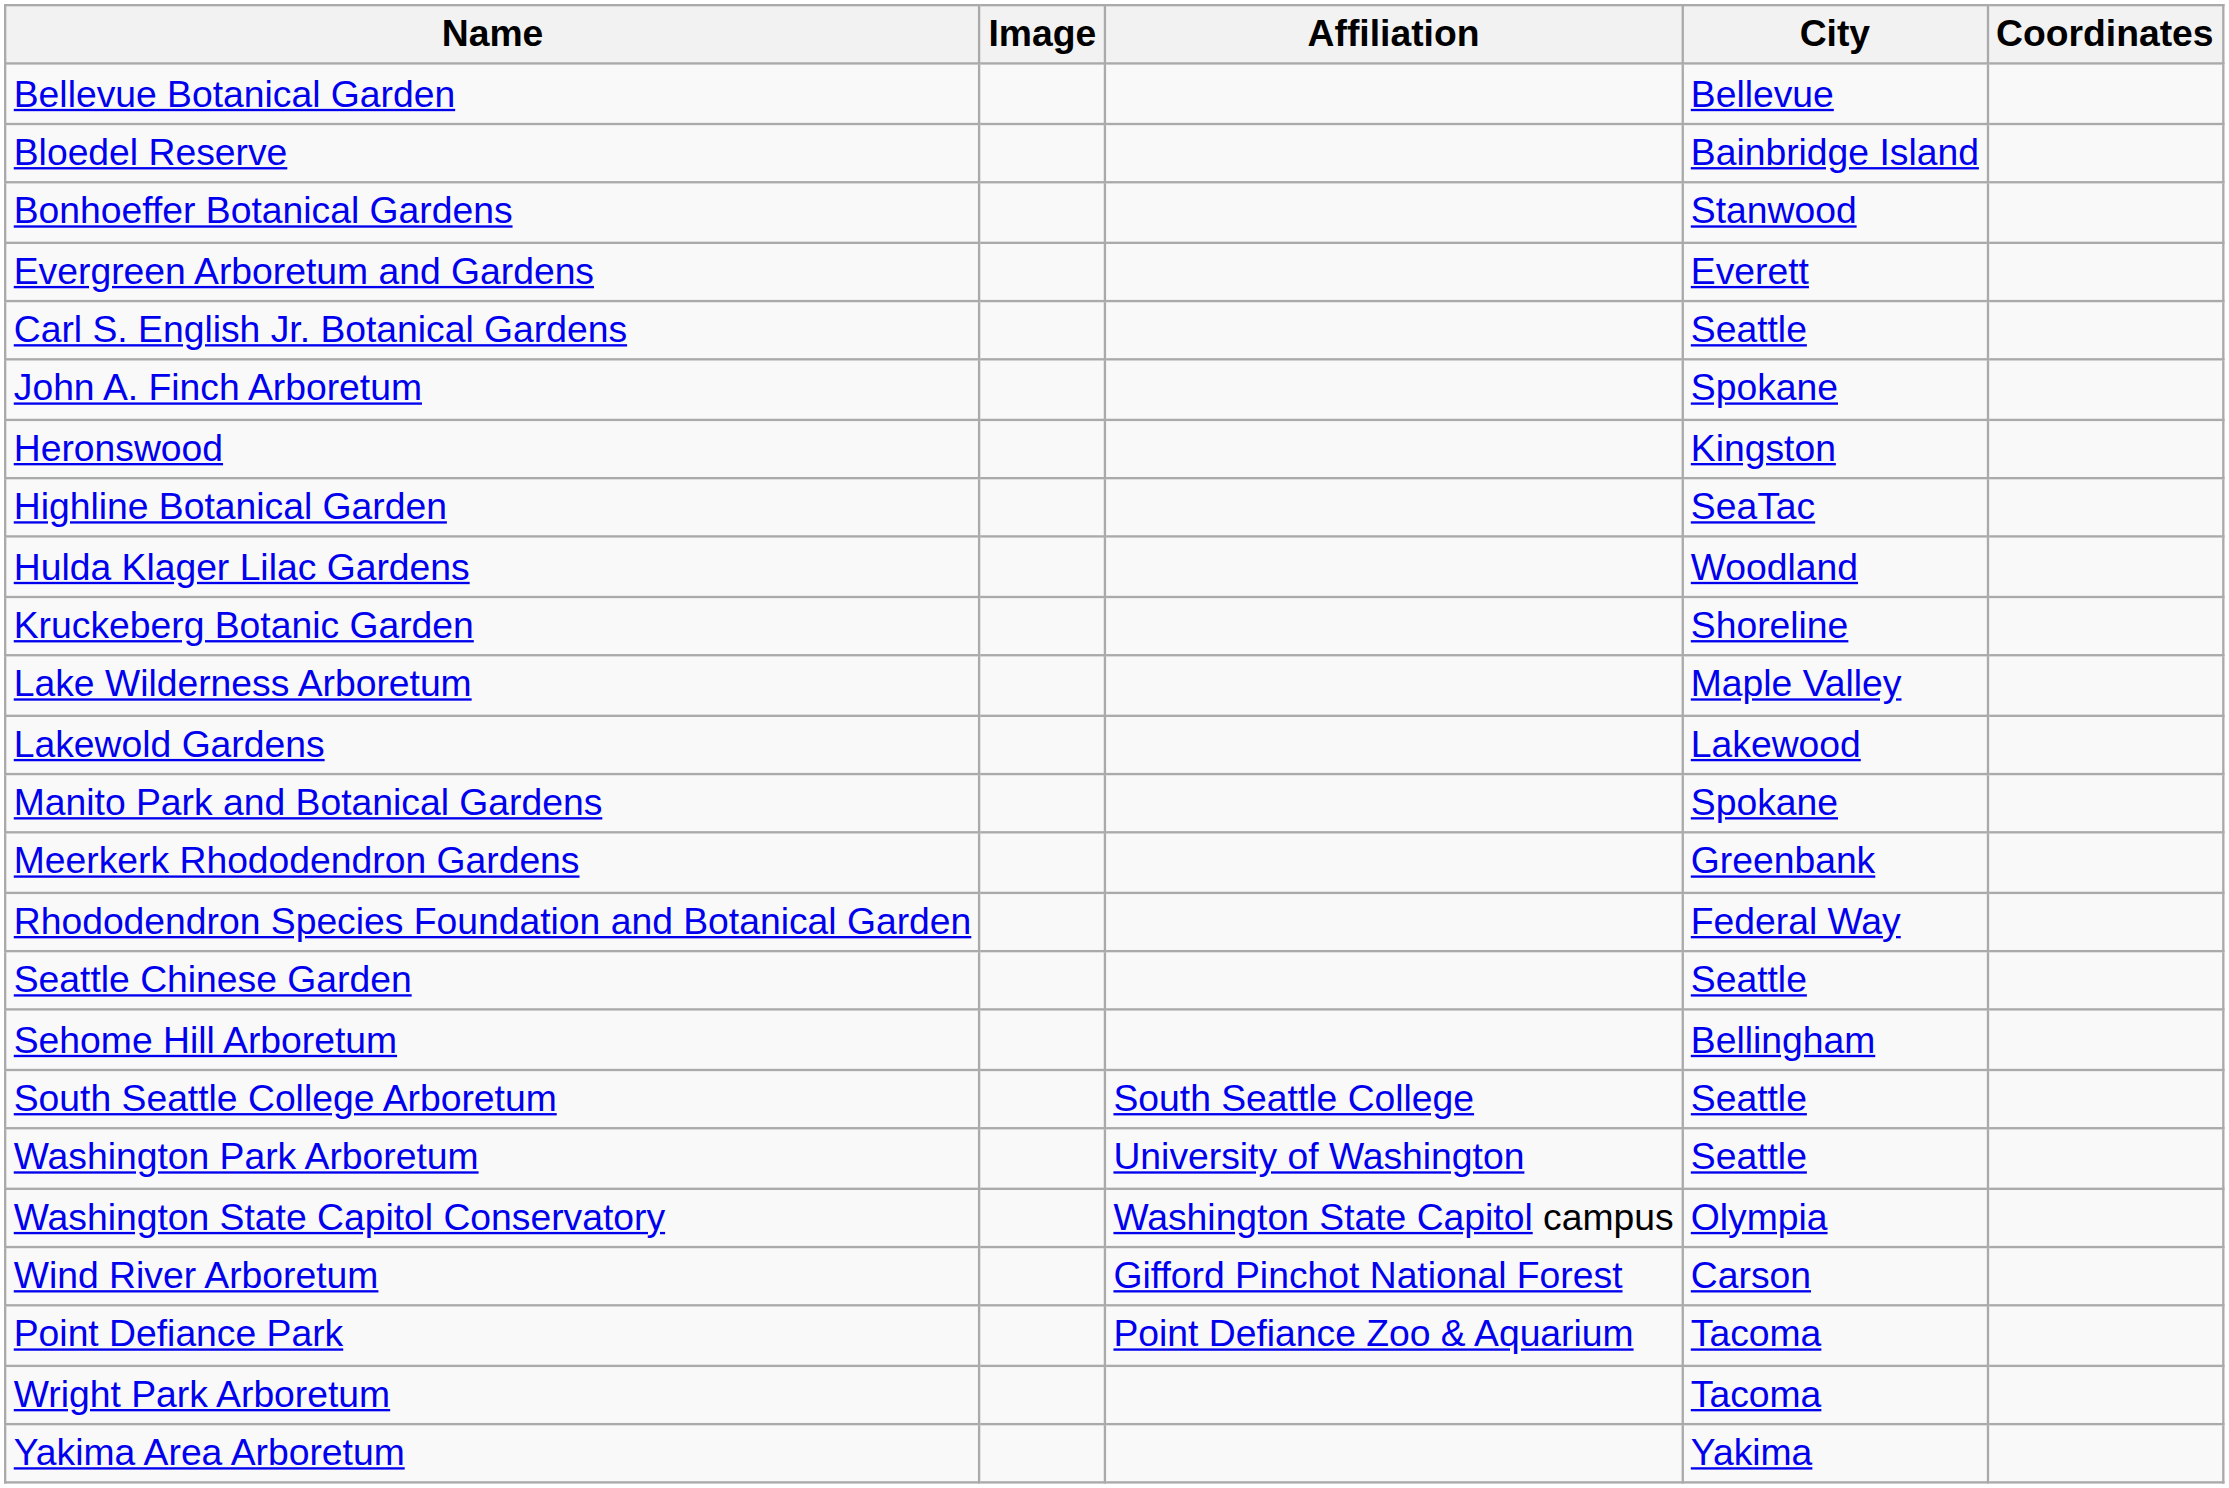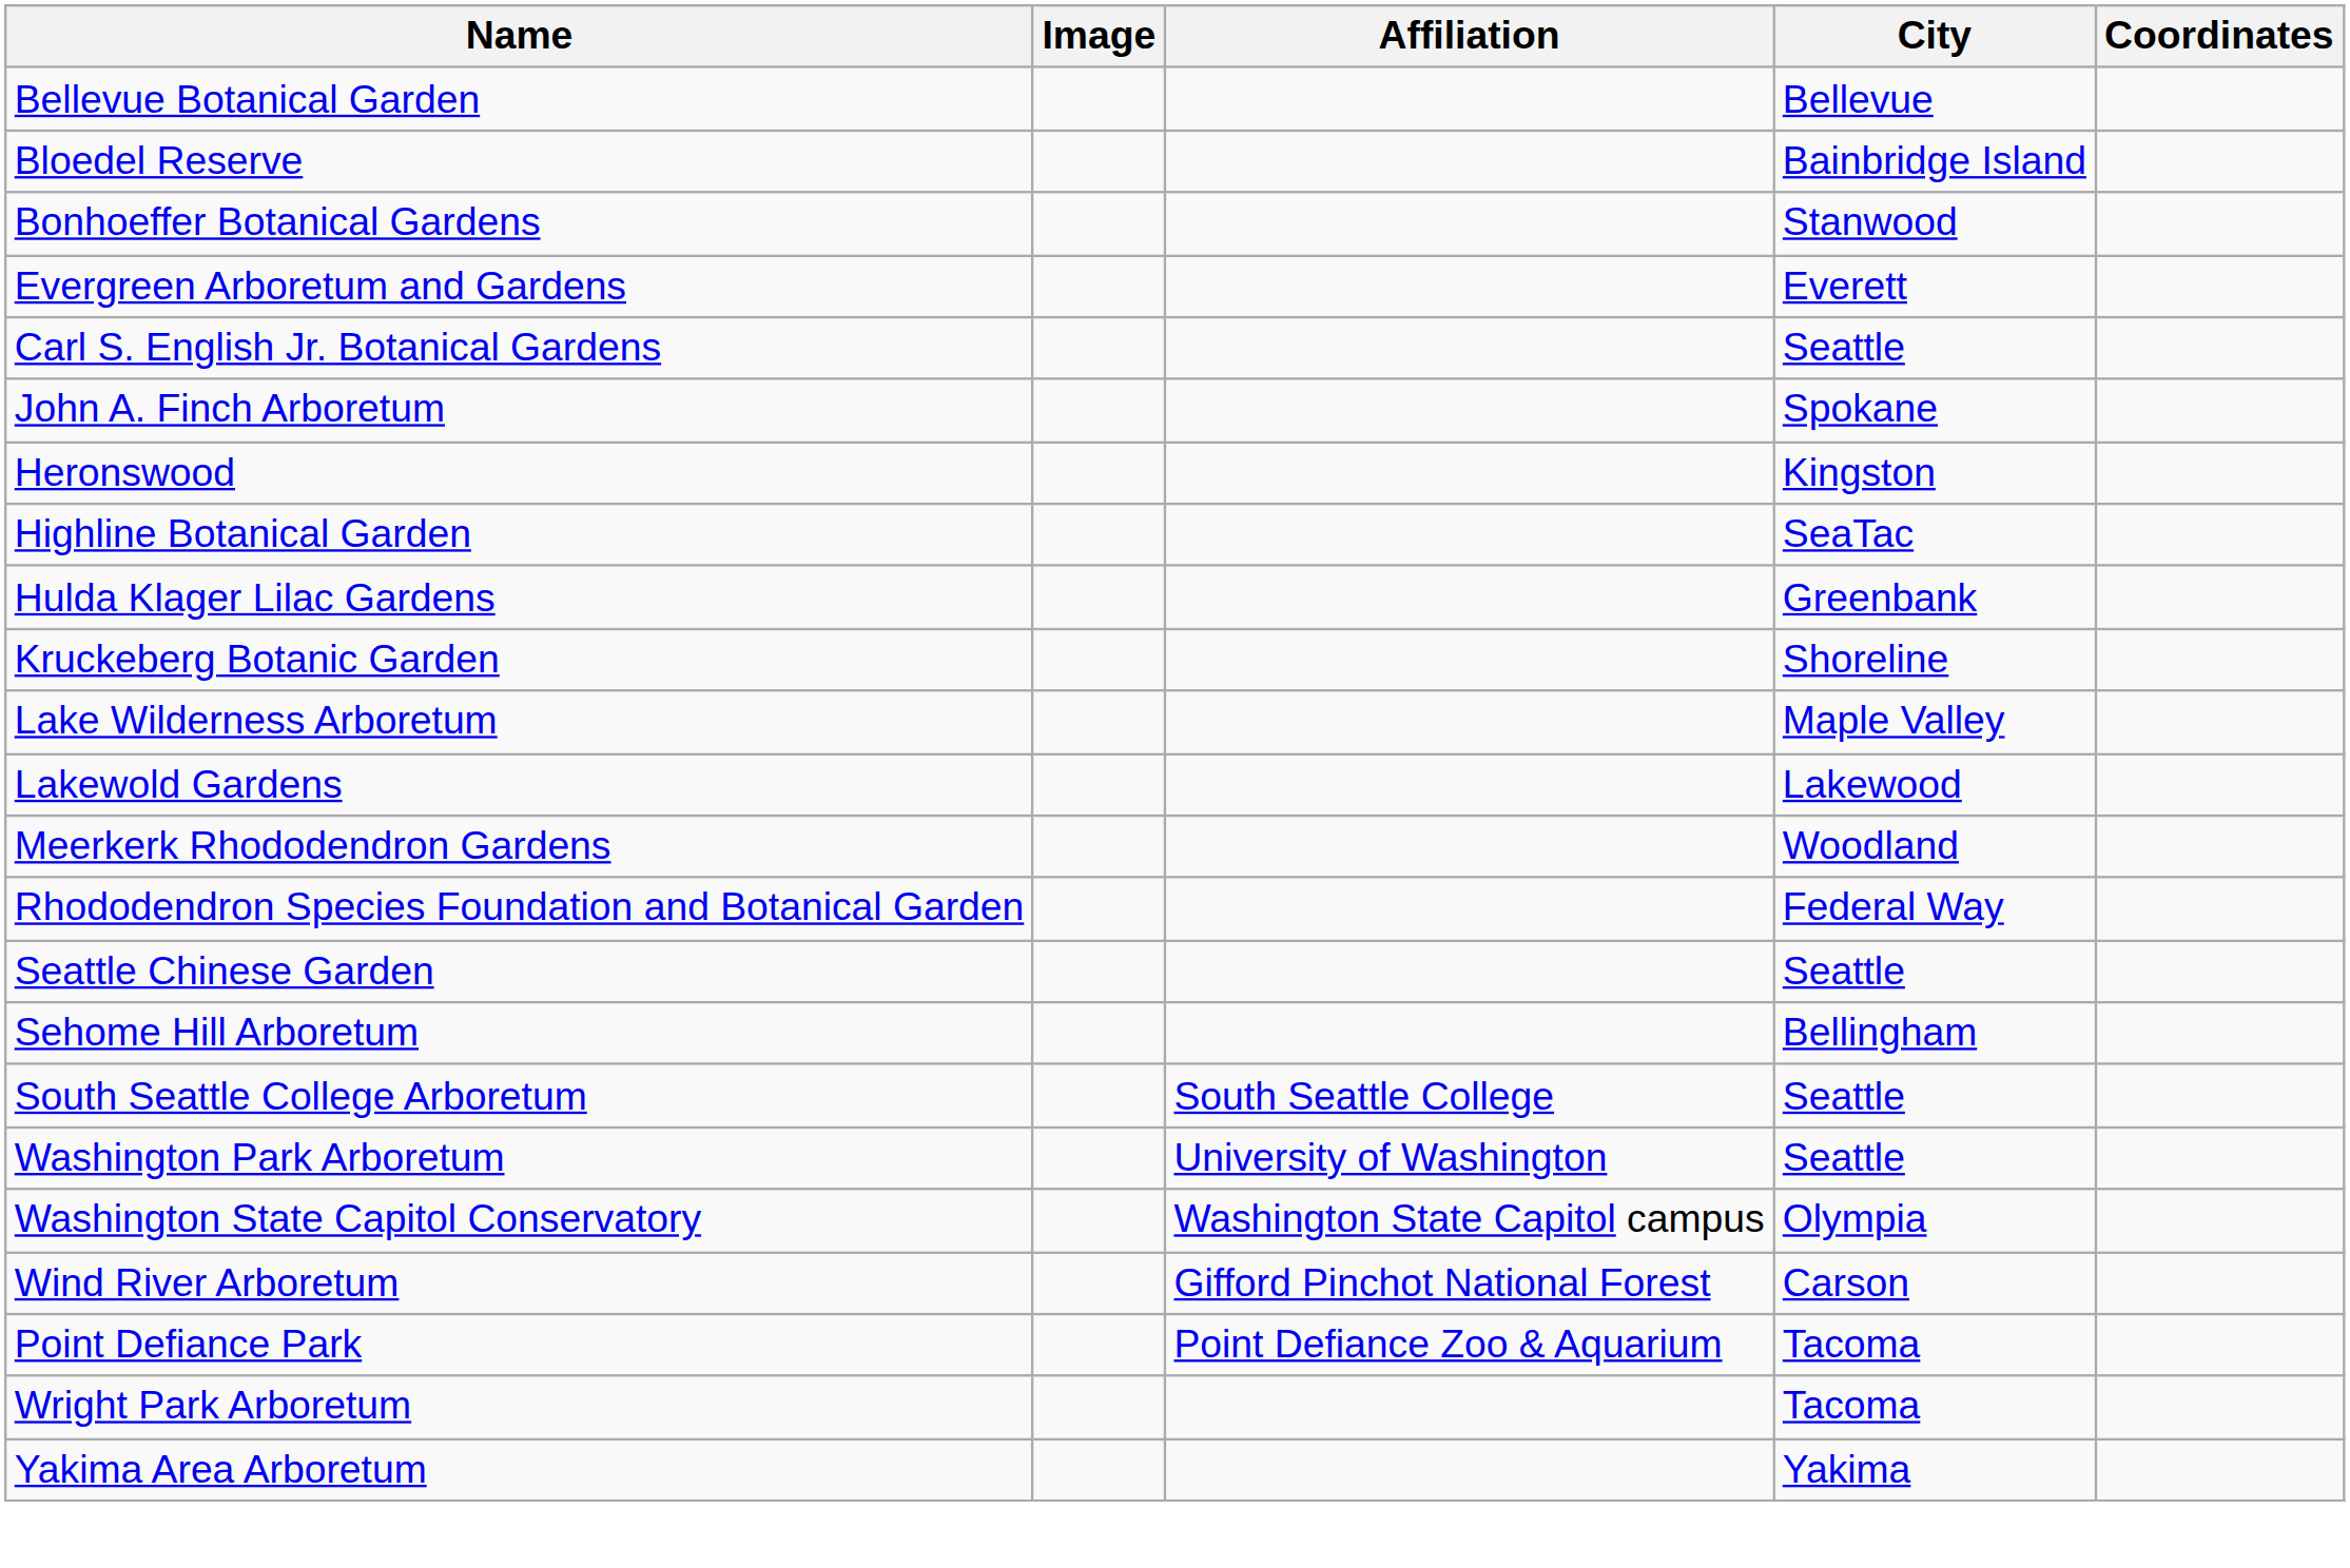 <table class="sortable wikitable">
 <tr>
 <th scope="col">Name</th>
 <th scope="col">Image</th>
 <th scope="col">Affiliation</th>
 <th scope="col">City</th>
 <th scope="col">Coordinates</th>
 </tr>
 <tr>
 <td><a href='#'>Bellevue Botanical Garden</a></td>
 <td></td>
 <td></td>
 <td><a href='#'>Bellevue</a></td>
 <td></td>
 </tr>
 <tr>
 <td><a href='#'>Bloedel Reserve</a></td>
 <td></td>
 <td></td>
 <td><a href='#'>Bainbridge Island</a></td>
 <td></td>
 </tr>
 <tr>
 <td><a href='#'>Bonhoeffer Botanical Gardens</a></td>
 <td></td>
 <td></td>
 <td><a href='#'>Stanwood</a></td>
 <td></td>
 </tr>
 <tr>
 <td><a href='#'>Evergreen Arboretum and Gardens</a></td>
 <td></td>
 <td></td>
 <td><a href='#'>Everett</a></td>
 <td></td>
 </tr>
 <tr>
 <td><a href='#'>Carl S. English Jr. Botanical Gardens</a></td>
 <td></td>
 <td></td>
 <td><a href='#'>Seattle</a></td>
 <td></td>
 </tr>
 <tr>
 <td><a href='#'>John A. Finch Arboretum</a></td>
 <td></td>
 <td></td>
 <td><a href='#'>Spokane</a></td>
 <td></td>
 </tr>
 <tr>
 <td><a href='#'>Heronswood</a></td>
 <td></td>
 <td></td>
 <td><a href='#'>Kingston</a></td>
 <td></td>
 </tr>
 <tr>
 <td><a href='#'>Highline Botanical Garden</a></td>
 <td></td>
 <td></td>
 <td><a href='#'>SeaTac</a></td>
 <td></td>
 </tr>
 <tr>
 <td><a href='#'>Hulda Klager Lilac Gardens</a></td>
 <td></td>
 <td></td>
-<td><a href='#'>Woodland</a></td>
+<td><a href='#'>Greenbank</a></td>
 <td></td>
 </tr>
 <tr>
 <td><a href='#'>Kruckeberg Botanic Garden</a></td>
 <td></td>
 <td></td>
 <td><a href='#'>Shoreline</a></td>
 <td></td>
 </tr>
 <tr>
 <td><a href='#'>Lake Wilderness Arboretum</a></td>
 <td></td>
 <td></td>
 <td><a href='#'>Maple Valley</a></td>
 <td></td>
 </tr>
 <tr>
 <td><a href='#'>Lakewold Gardens</a></td>
 <td></td>
 <td></td>
 <td><a href='#'>Lakewood</a></td>
 <td></td>
 </tr>
 <tr>
-<td><a href='#'>Manito Park and Botanical Gardens</a></td>
-<td></td>
-<td></td>
-<td><a href='#'>Spokane</a></td>
-<td></td>
-</tr>
-<tr>
 <td><a href='#'>Meerkerk Rhododendron Gardens</a></td>
 <td></td>
 <td></td>
-<td><a href='#'>Greenbank</a></td>
+<td><a href='#'>Woodland</a></td>
 <td></td>
 </tr>
 <tr>
 <td><a href='#'>Rhododendron Species Foundation and Botanical Garden</a></td>
 <td></td>
 <td></td>
 <td><a href='#'>Federal Way</a></td>
 <td></td>
 </tr>
 <tr>
 <td><a href='#'>Seattle Chinese Garden</a></td>
 <td></td>
 <td></td>
 <td><a href='#'>Seattle</a></td>
 <td></td>
 </tr>
 <tr>
 <td><a href='#'>Sehome Hill Arboretum</a></td>
 <td></td>
 <td></td>
 <td><a href='#'>Bellingham</a></td>
 <td></td>
 </tr>
 <tr>
 <td><a href='#'>South Seattle College Arboretum</a></td>
 <td></td>
 <td><a href='#'>South Seattle College</a></td>
 <td><a href='#'>Seattle</a></td>
 <td></td>
 </tr>
 <tr>
 <td><a href='#'>Washington Park Arboretum</a></td>
 <td></td>
 <td><a href='#'>University of Washington</a></td>
 <td><a href='#'>Seattle</a></td>
 <td></td>
 </tr>
 <tr>
 <td><a href='#'>Washington State Capitol Conservatory</a></td>
 <td></td>
 <td><a href='#'>Washington State Capitol</a> campus</td>
 <td><a href='#'>Olympia</a></td>
 <td></td>
 </tr>
 <tr>
 <td><a href='#'>Wind River Arboretum</a></td>
 <td></td>
 <td><a href='#'>Gifford Pinchot National Forest</a></td>
 <td><a href='#'>Carson</a></td>
 <td></td>
 </tr>
 <tr>
 <td><a href='#'>Point Defiance Park</a></td>
 <td></td>
 <td><a href='#'>Point Defiance Zoo & Aquarium</a></td>
 <td><a href='#'>Tacoma</a></td>
 <td></td>
 </tr>
 <tr>
 <td><a href='#'>Wright Park Arboretum</a></td>
 <td></td>
 <td></td>
 <td><a href='#'>Tacoma</a></td>
 <td></td>
 </tr>
 <tr>
 <td><a href='#'>Yakima Area Arboretum</a></td>
 <td></td>
 <td></td>
 <td><a href='#'>Yakima</a></td>
 <td></td>
 </tr>
 </table>
